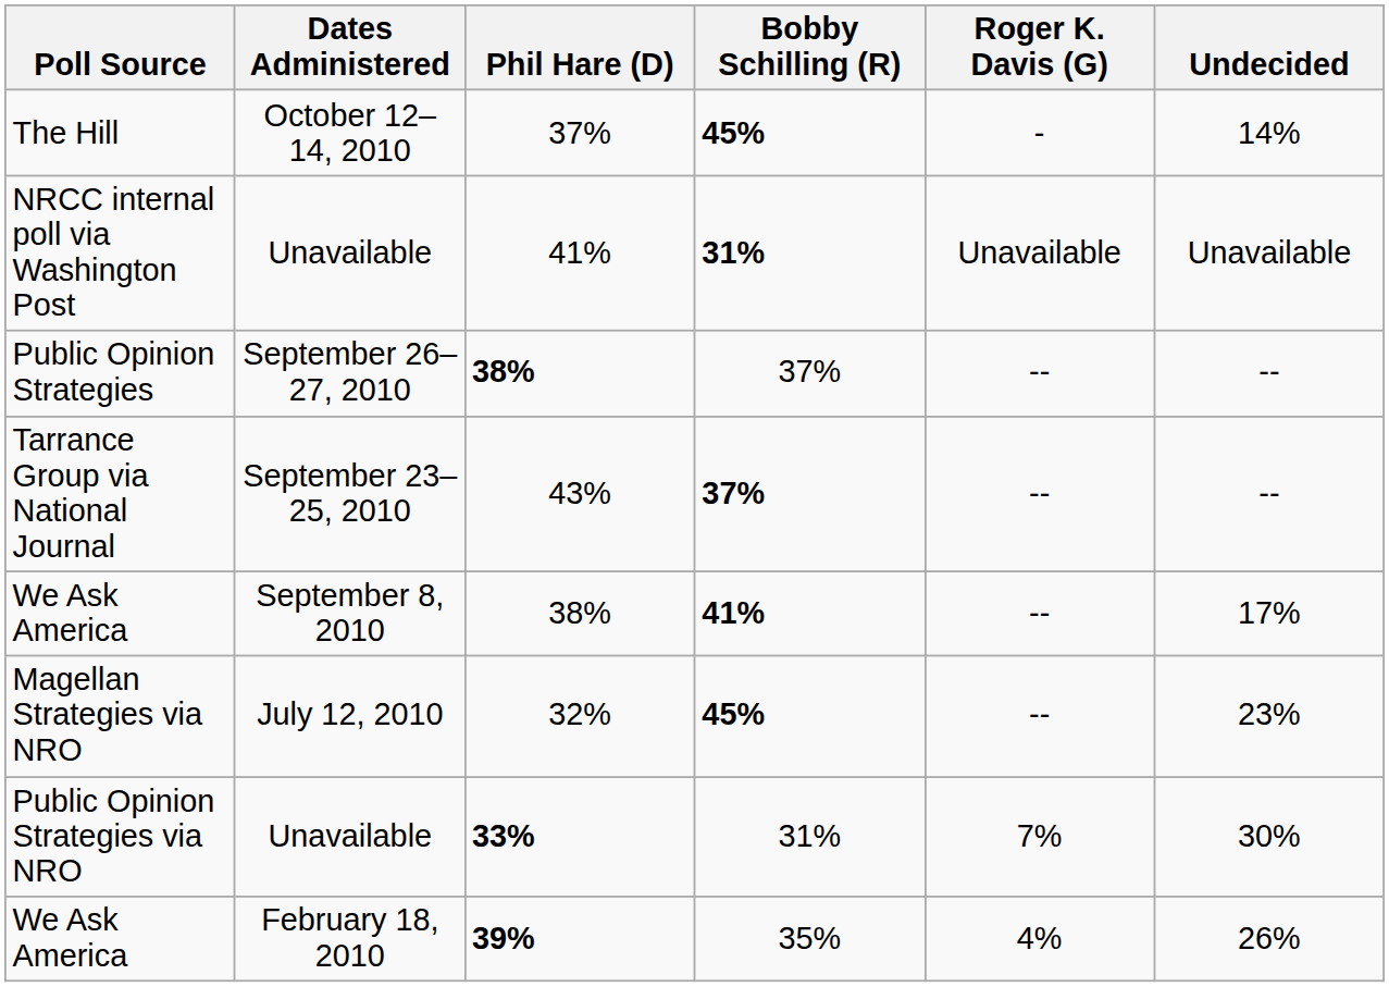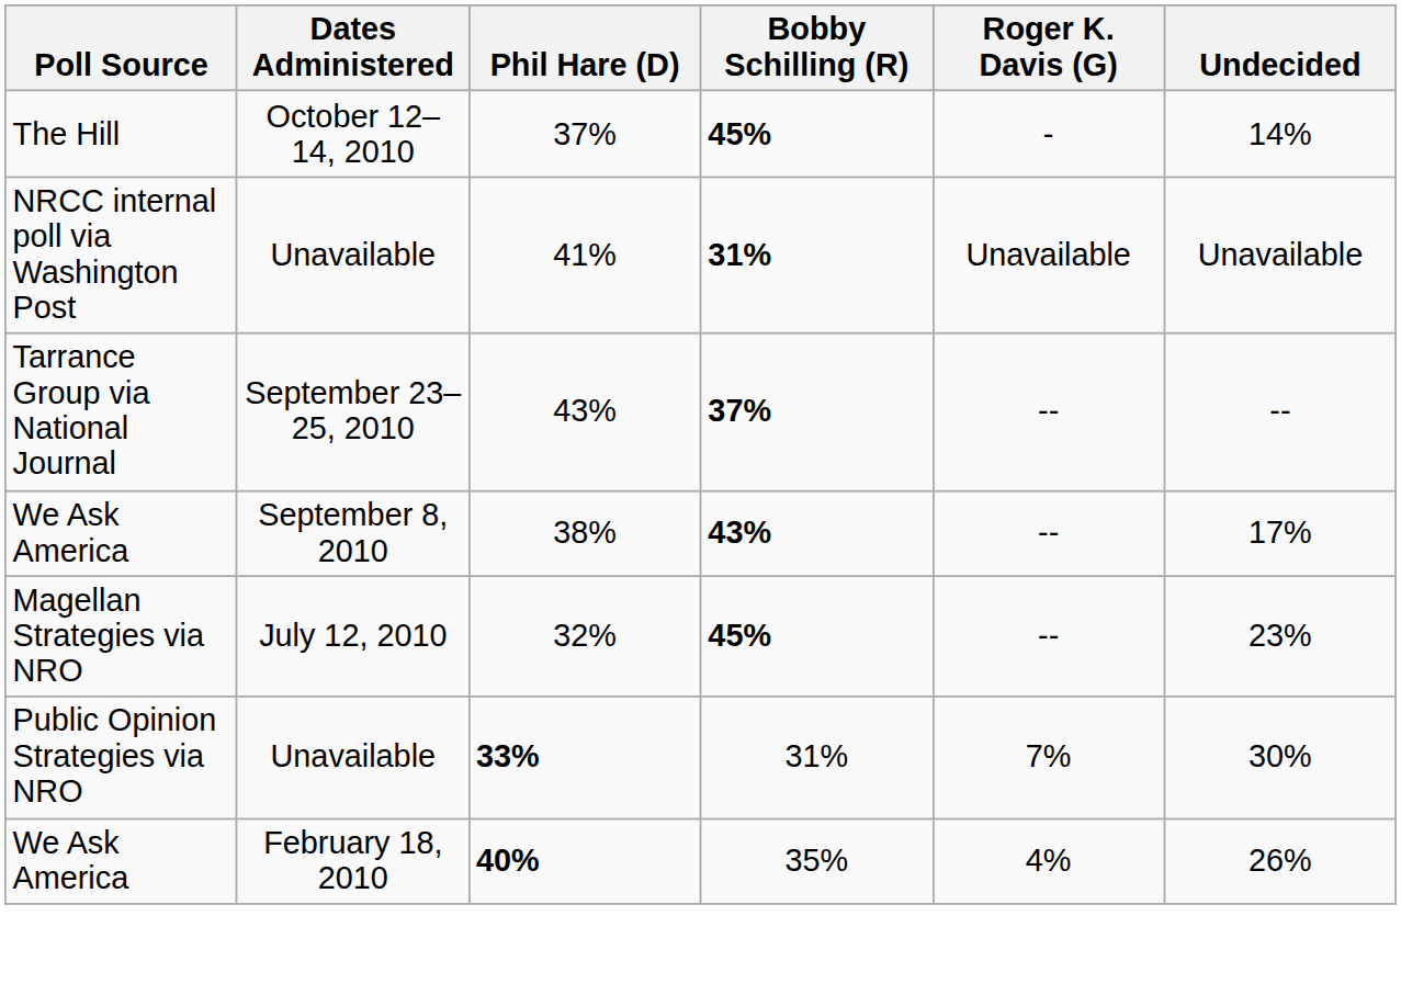 <table class="wikitable">
 <tr valign=bottom>
 <th style="width:110px;">Poll Source</th>
 <th style="width:110px;">Dates Administered</th>
 <th style="width:110px;">Phil Hare (D)</th>
 <th style="width:110px;">Bobby Schilling (R)</th>
 <th style="width:110px;">Roger K. Davis (G)</th>
 <th style="width:110px;">Undecided</th>
 </tr>
 <tr>
 <td>The Hill</td>
 <td align=center>October 12–14, 2010</td>
 <td align=center>37%</td>
 <td><strong>45%</strong></td>
 <td align=center>-</td>
 <td align=center>14%</td>
 </tr>
 <tr>
 <td>NRCC internal poll via Washington Post</td>
 <td align=center>Unavailable</td>
 <td align=center>41%</td>
 <td><strong>31%</strong></td>
 <td align=center>Unavailable</td>
 <td align=center>Unavailable</td>
 </tr>
 <tr>
-<td>Public Opinion Strategies</td>
-<td align=center>September 26–27, 2010</td>
-<td><strong>38%</strong></td>
-<td align=center>37%</td>
-<td align=center>--</td>
-<td align=center>--</td>
-</tr>
-<tr>
 <td>Tarrance Group via National Journal</td>
 <td align=center>September 23–25, 2010</td>
 <td align=center>43%</td>
 <td><strong>37%</strong></td>
 <td align=center>--</td>
 <td align=center>--</td>
 </tr>
 <tr>
 <td>We Ask America</td>
 <td align=center>September 8, 2010</td>
 <td align=center>38%</td>
-<td><strong>41%</strong></td>
+<td><strong>43%</strong></td>
 <td align=center>--</td>
 <td align=center>17%</td>
 </tr>
 <tr>
 <td>Magellan Strategies via NRO</td>
 <td align=center>July 12, 2010</td>
 <td align=center>32%</td>
 <td><strong>45%</strong></td>
 <td align=center>--</td>
 <td align=center>23%</td>
 </tr>
 <tr>
 <td>Public Opinion Strategies via NRO</td>
 <td align=center>Unavailable</td>
 <td><strong>33%</strong></td>
 <td align=center>31%</td>
 <td align=center>7%</td>
 <td align=center>30%</td>
 </tr>
 <tr>
 <td>We Ask America</td>
 <td align=center>February 18, 2010</td>
-<td><strong>39%</strong></td>
+<td><strong>40%</strong></td>
 <td align=center>35%</td>
 <td align=center>4%</td>
 <td align=center>26%</td>
 </tr>
 </table>
